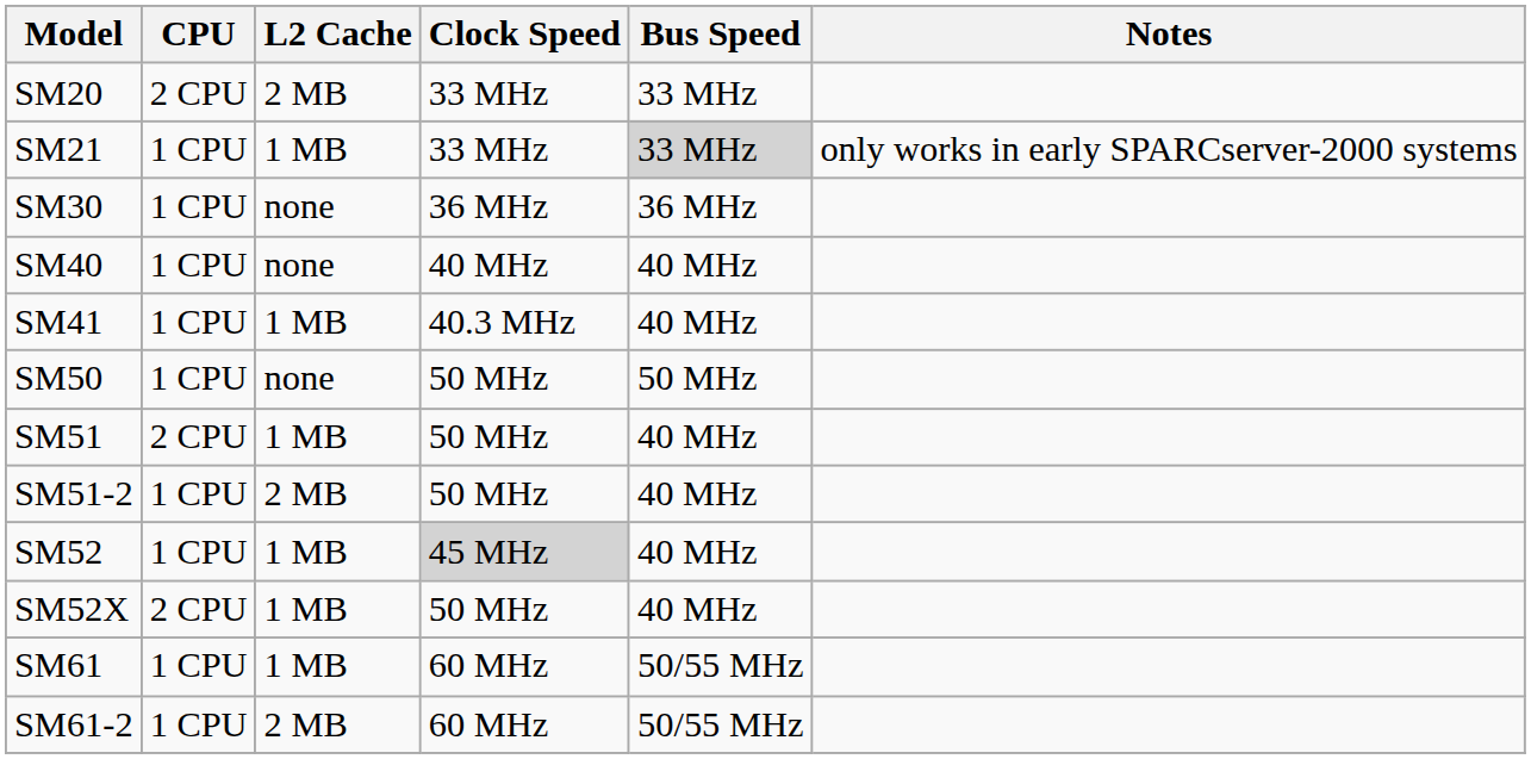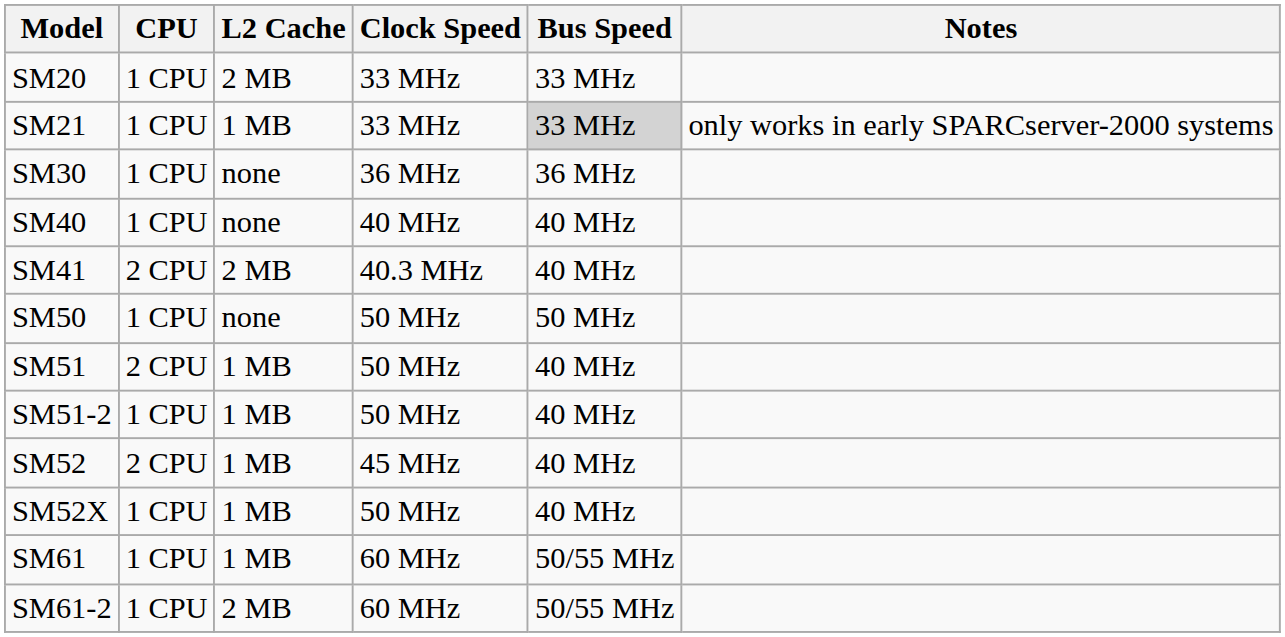 <table class="wikitable">
 <tr>
 <th>Model</th>
 <th>CPU</th>
 <th>L2 Cache</th>
 <th>Clock Speed</th>
 <th>Bus Speed</th>
 <th>Notes</th>
 </tr>
 <tr>
 <td>SM20</td>
-<td>2 CPU</td>
+<td>1 CPU</td>
 <td>2 MB</td>
 <td>33 MHz</td>
 <td>33 MHz</td>
 <td></td>
 </tr>
 <tr>
 <td>SM21</td>
 <td>1 CPU</td>
 <td>1 MB</td>
 <td>33 MHz</td>
 <td style="background: lightgrey;">33 MHz</td>
 <td>only works in early SPARCserver-2000 systems</td>
 </tr>
 <tr>
 <td>SM30</td>
 <td>1 CPU</td>
 <td>none</td>
 <td>36 MHz</td>
 <td>36 MHz</td>
 <td></td>
 </tr>
 <tr>
 <td>SM40</td>
 <td>1 CPU</td>
 <td>none</td>
 <td>40 MHz</td>
 <td>40 MHz</td>
 <td></td>
 </tr>
 <tr>
 <td>SM41</td>
-<td>1 CPU</td>
-<td>1 MB</td>
+<td>2 CPU</td>
+<td>2 MB</td>
 <td>40.3 MHz</td>
 <td>40 MHz</td>
 <td></td>
 </tr>
 <tr>
 <td>SM50</td>
 <td>1 CPU</td>
 <td>none</td>
 <td>50 MHz</td>
 <td>50 MHz</td>
 <td></td>
 </tr>
 <tr>
 <td>SM51</td>
 <td>2 CPU</td>
 <td>1 MB</td>
 <td>50 MHz</td>
 <td>40 MHz</td>
 <td></td>
 </tr>
 <tr>
 <td>SM51-2</td>
 <td>1 CPU</td>
-<td>2 MB</td>
+<td>1 MB</td>
 <td>50 MHz</td>
 <td>40 MHz</td>
 <td></td>
 </tr>
 <tr>
 <td>SM52</td>
-<td>1 CPU</td>
+<td>2 CPU</td>
 <td>1 MB</td>
-<td style="background: lightgrey;">45 MHz</td>
+<td>45 MHz</td>
 <td>40 MHz</td>
 <td></td>
 </tr>
 <tr>
 <td>SM52X</td>
-<td>2 CPU</td>
+<td>1 CPU</td>
 <td>1 MB</td>
 <td>50 MHz</td>
 <td>40 MHz</td>
 <td></td>
 </tr>
 <tr>
 <td>SM61</td>
 <td>1 CPU</td>
 <td>1 MB</td>
 <td>60 MHz</td>
 <td>50/55 MHz</td>
 <td></td>
 </tr>
 <tr>
 <td>SM61-2</td>
 <td>1 CPU</td>
 <td>2 MB</td>
 <td>60 MHz</td>
 <td>50/55 MHz</td>
 <td></td>
 </tr>
 </table>
